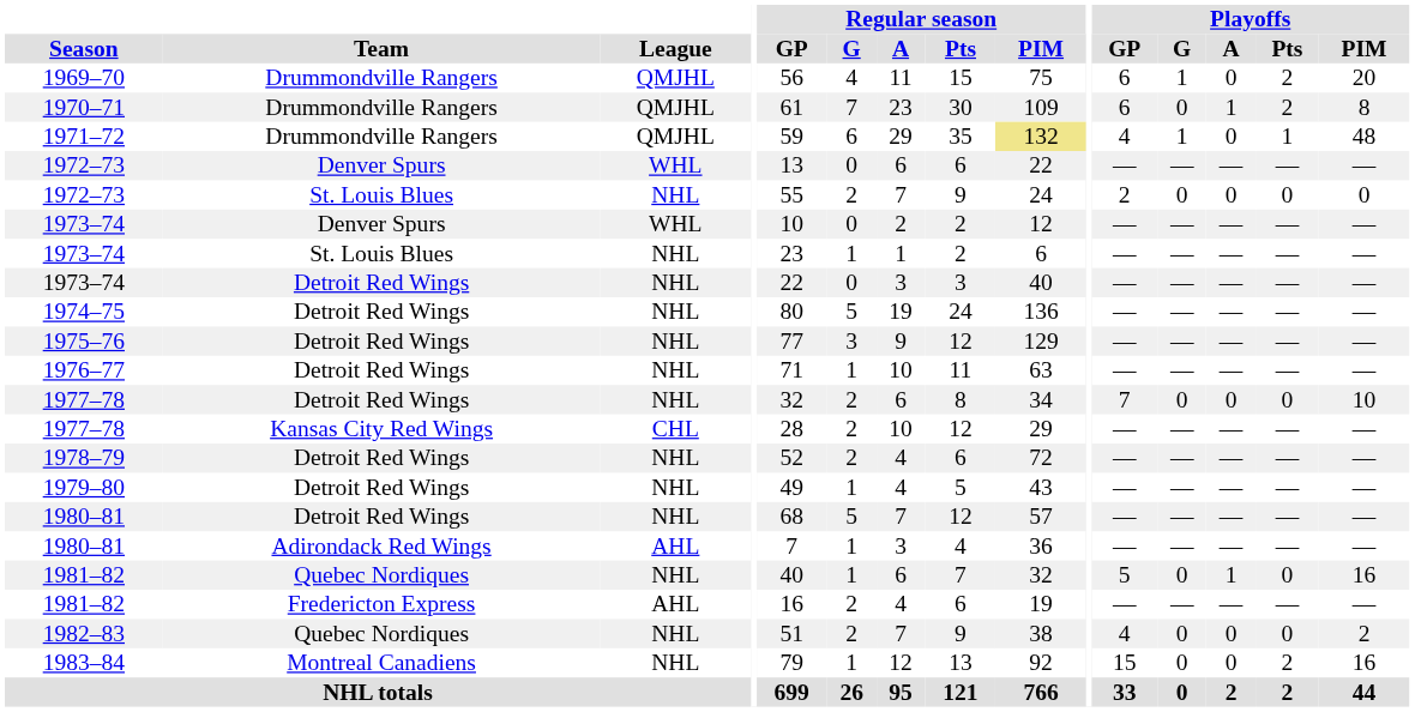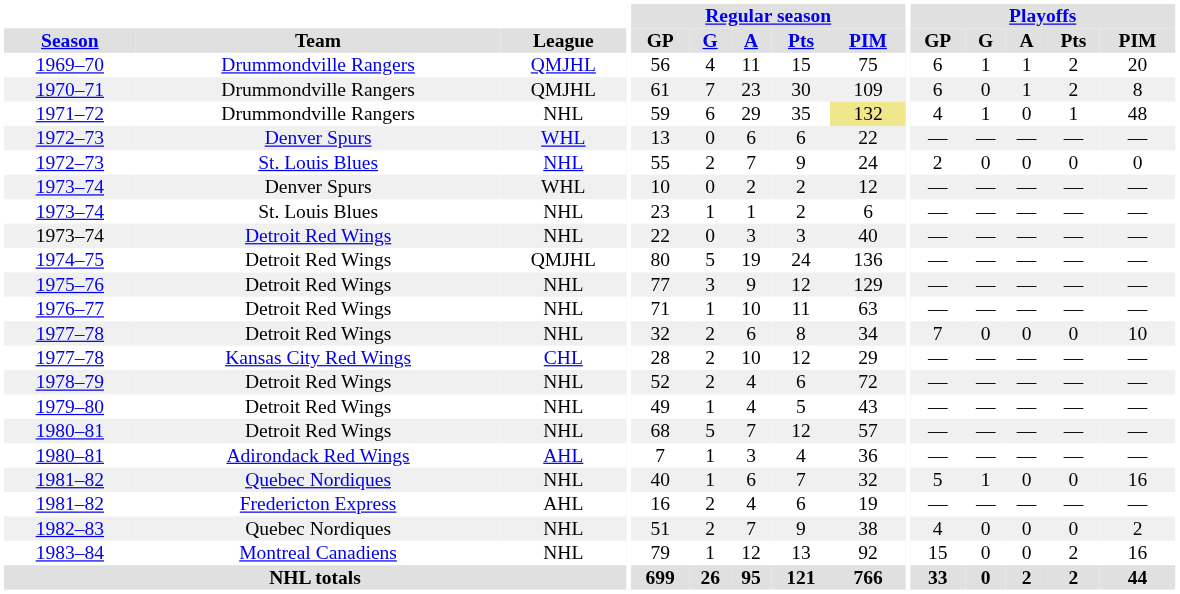 <table border="0" cellpadding="1" cellspacing="0" style="text-align:center; width:60em">
 <tr bgcolor="#e0e0e0">
 <th colspan="3" bgcolor="#ffffff"></th>
 <th rowspan="99" bgcolor="#ffffff"></th>
 <th colspan="5"><a href='#'>Regular season</a></th>
 <th rowspan="99" bgcolor="#ffffff"></th>
 <th colspan="5"><a href='#'>Playoffs</a></th>
 </tr>
 <tr bgcolor="#e0e0e0">
 <th><a href='#'>Season</a></th>
 <th>Team</th>
 <th>League</th>
 <th>GP</th>
 <th><a href='#'>G</a></th>
 <th><a href='#'>A</a></th>
 <th><a href='#'>Pts</a></th>
 <th><a href='#'>PIM</a></th>
 <th>GP</th>
 <th>G</th>
 <th>A</th>
 <th>Pts</th>
 <th>PIM</th>
 </tr>
 <tr>
 <td><a href='#'>1969–70</a></td>
 <td><a href='#'>Drummondville Rangers</a></td>
 <td><a href='#'>QMJHL</a></td>
 <td>56</td>
 <td>4</td>
 <td>11</td>
 <td>15</td>
 <td>75</td>
 <td>6</td>
 <td>1</td>
-<td>0</td>
+<td>1</td>
 <td>2</td>
 <td>20</td>
 </tr>
 <tr bgcolor="#f0f0f0">
 <td><a href='#'>1970–71</a></td>
 <td>Drummondville Rangers</td>
 <td>QMJHL</td>
 <td>61</td>
 <td>7</td>
 <td>23</td>
 <td>30</td>
 <td>109</td>
 <td>6</td>
 <td>0</td>
 <td>1</td>
 <td>2</td>
 <td>8</td>
 </tr>
 <tr>
 <td><a href='#'>1971–72</a></td>
 <td>Drummondville Rangers</td>
-<td>QMJHL</td>
+<td>NHL</td>
 <td>59</td>
 <td>6</td>
 <td>29</td>
 <td>35</td>
 <td style="background: khaki;">132</td>
 <td>4</td>
 <td>1</td>
 <td>0</td>
 <td>1</td>
 <td>48</td>
 </tr>
 <tr bgcolor="#f0f0f0">
 <td><a href='#'>1972–73</a></td>
 <td><a href='#'>Denver Spurs</a></td>
 <td><a href='#'>WHL</a></td>
 <td>13</td>
 <td>0</td>
 <td>6</td>
 <td>6</td>
 <td>22</td>
 <td>—</td>
 <td>—</td>
 <td>—</td>
 <td>—</td>
 <td>—</td>
 </tr>
 <tr>
 <td><a href='#'>1972–73</a></td>
 <td><a href='#'>St. Louis Blues</a></td>
 <td><a href='#'>NHL</a></td>
 <td>55</td>
 <td>2</td>
 <td>7</td>
 <td>9</td>
 <td>24</td>
 <td>2</td>
 <td>0</td>
 <td>0</td>
 <td>0</td>
 <td>0</td>
 </tr>
 <tr bgcolor="#f0f0f0">
 <td><a href='#'>1973–74</a></td>
 <td>Denver Spurs</td>
 <td>WHL</td>
 <td>10</td>
 <td>0</td>
 <td>2</td>
 <td>2</td>
 <td>12</td>
 <td>—</td>
 <td>—</td>
 <td>—</td>
 <td>—</td>
 <td>—</td>
 </tr>
 <tr>
 <td><a href='#'>1973–74</a></td>
 <td>St. Louis Blues</td>
 <td>NHL</td>
 <td>23</td>
 <td>1</td>
 <td>1</td>
 <td>2</td>
 <td>6</td>
 <td>—</td>
 <td>—</td>
 <td>—</td>
 <td>—</td>
 <td>—</td>
 </tr>
 <tr bgcolor="#f0f0f0">
 <td>1973–74</td>
 <td><a href='#'>Detroit Red Wings</a></td>
 <td>NHL</td>
 <td>22</td>
 <td>0</td>
 <td>3</td>
 <td>3</td>
 <td>40</td>
 <td>—</td>
 <td>—</td>
 <td>—</td>
 <td>—</td>
 <td>—</td>
 </tr>
 <tr>
 <td><a href='#'>1974–75</a></td>
 <td>Detroit Red Wings</td>
-<td>NHL</td>
+<td>QMJHL</td>
 <td>80</td>
 <td>5</td>
 <td>19</td>
 <td>24</td>
 <td>136</td>
 <td>—</td>
 <td>—</td>
 <td>—</td>
 <td>—</td>
 <td>—</td>
 </tr>
 <tr bgcolor="#f0f0f0">
 <td><a href='#'>1975–76</a></td>
 <td>Detroit Red Wings</td>
 <td>NHL</td>
 <td>77</td>
 <td>3</td>
 <td>9</td>
 <td>12</td>
 <td>129</td>
 <td>—</td>
 <td>—</td>
 <td>—</td>
 <td>—</td>
 <td>—</td>
 </tr>
 <tr>
 <td><a href='#'>1976–77</a></td>
 <td>Detroit Red Wings</td>
 <td>NHL</td>
 <td>71</td>
 <td>1</td>
 <td>10</td>
 <td>11</td>
 <td>63</td>
 <td>—</td>
 <td>—</td>
 <td>—</td>
 <td>—</td>
 <td>—</td>
 </tr>
 <tr bgcolor="#f0f0f0">
 <td><a href='#'>1977–78</a></td>
 <td>Detroit Red Wings</td>
 <td>NHL</td>
 <td>32</td>
 <td>2</td>
 <td>6</td>
 <td>8</td>
 <td>34</td>
 <td>7</td>
 <td>0</td>
 <td>0</td>
 <td>0</td>
 <td>10</td>
 </tr>
 <tr>
 <td><a href='#'>1977–78</a></td>
 <td><a href='#'>Kansas City Red Wings</a></td>
 <td><a href='#'>CHL</a></td>
 <td>28</td>
 <td>2</td>
 <td>10</td>
 <td>12</td>
 <td>29</td>
 <td>—</td>
 <td>—</td>
 <td>—</td>
 <td>—</td>
 <td>—</td>
 </tr>
 <tr bgcolor="#f0f0f0">
 <td><a href='#'>1978–79</a></td>
 <td>Detroit Red Wings</td>
 <td>NHL</td>
 <td>52</td>
 <td>2</td>
 <td>4</td>
 <td>6</td>
 <td>72</td>
 <td>—</td>
 <td>—</td>
 <td>—</td>
 <td>—</td>
 <td>—</td>
 </tr>
 <tr>
 <td><a href='#'>1979–80</a></td>
 <td>Detroit Red Wings</td>
 <td>NHL</td>
 <td>49</td>
 <td>1</td>
 <td>4</td>
 <td>5</td>
 <td>43</td>
 <td>—</td>
 <td>—</td>
 <td>—</td>
 <td>—</td>
 <td>—</td>
 </tr>
 <tr bgcolor="#f0f0f0">
 <td><a href='#'>1980–81</a></td>
 <td>Detroit Red Wings</td>
 <td>NHL</td>
 <td>68</td>
 <td>5</td>
 <td>7</td>
 <td>12</td>
 <td>57</td>
 <td>—</td>
 <td>—</td>
 <td>—</td>
 <td>—</td>
 <td>—</td>
 </tr>
 <tr>
 <td><a href='#'>1980–81</a></td>
 <td><a href='#'>Adirondack Red Wings</a></td>
 <td><a href='#'>AHL</a></td>
 <td>7</td>
 <td>1</td>
 <td>3</td>
 <td>4</td>
 <td>36</td>
 <td>—</td>
 <td>—</td>
 <td>—</td>
 <td>—</td>
 <td>—</td>
 </tr>
 <tr bgcolor="#f0f0f0">
 <td><a href='#'>1981–82</a></td>
 <td><a href='#'>Quebec Nordiques</a></td>
 <td>NHL</td>
 <td>40</td>
 <td>1</td>
 <td>6</td>
 <td>7</td>
 <td>32</td>
 <td>5</td>
+<td>1</td>
 <td>0</td>
-<td>1</td>
 <td>0</td>
 <td>16</td>
 </tr>
 <tr>
 <td><a href='#'>1981–82</a></td>
 <td><a href='#'>Fredericton Express</a></td>
 <td>AHL</td>
 <td>16</td>
 <td>2</td>
 <td>4</td>
 <td>6</td>
 <td>19</td>
 <td>—</td>
 <td>—</td>
 <td>—</td>
 <td>—</td>
 <td>—</td>
 </tr>
 <tr bgcolor="#f0f0f0">
 <td><a href='#'>1982–83</a></td>
 <td>Quebec Nordiques</td>
 <td>NHL</td>
 <td>51</td>
 <td>2</td>
 <td>7</td>
 <td>9</td>
 <td>38</td>
 <td>4</td>
 <td>0</td>
 <td>0</td>
 <td>0</td>
 <td>2</td>
 </tr>
 <tr>
 <td><a href='#'>1983–84</a></td>
 <td><a href='#'>Montreal Canadiens</a></td>
 <td>NHL</td>
 <td>79</td>
 <td>1</td>
 <td>12</td>
 <td>13</td>
 <td>92</td>
 <td>15</td>
 <td>0</td>
 <td>0</td>
 <td>2</td>
 <td>16</td>
 </tr>
 <tr bgcolor="#e0e0e0">
 <th colspan="3">NHL totals</th>
 <th>699</th>
 <th>26</th>
 <th>95</th>
 <th>121</th>
 <th>766</th>
 <th>33</th>
 <th>0</th>
 <th>2</th>
 <th>2</th>
 <th>44</th>
 </tr>
 </table>
